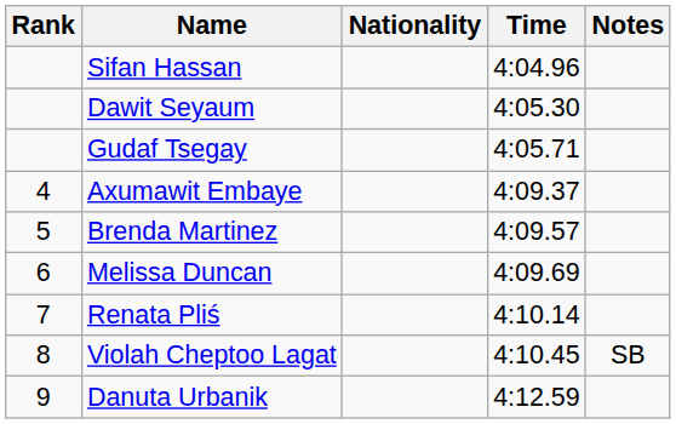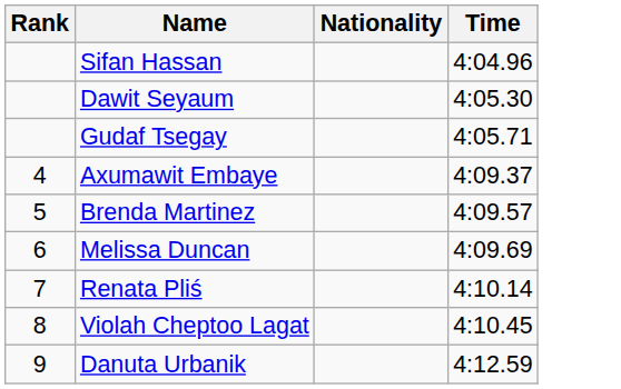 <table class="wikitable sortable" style="text-align:center">
 <tr>
 <th>Rank</th>
 <th>Name</th>
 <th>Nationality</th>
 <th>Time</th>
-<th>Notes</th>
 </tr>
 <tr>
 <td></td>
 <td align=left><a href='#'>Sifan Hassan</a></td>
 <td align=left></td>
 <td>4:04.96</td>
-<td></td>
 </tr>
 <tr>
 <td></td>
 <td align=left><a href='#'>Dawit Seyaum</a></td>
 <td align=left></td>
 <td>4:05.30</td>
-<td></td>
 </tr>
 <tr>
 <td></td>
 <td align=left><a href='#'>Gudaf Tsegay</a></td>
 <td align=left></td>
 <td>4:05.71</td>
-<td></td>
 </tr>
 <tr>
 <td>4</td>
 <td align=left><a href='#'>Axumawit Embaye</a></td>
 <td align=left></td>
 <td>4:09.37</td>
-<td></td>
 </tr>
 <tr>
 <td>5</td>
 <td align=left><a href='#'>Brenda Martinez</a></td>
 <td align=left></td>
 <td>4:09.57</td>
-<td></td>
 </tr>
 <tr>
 <td>6</td>
 <td align=left><a href='#'>Melissa Duncan</a></td>
 <td align=left></td>
 <td>4:09.69</td>
-<td></td>
 </tr>
 <tr>
 <td>7</td>
 <td align=left><a href='#'>Renata Pliś</a></td>
 <td align=left></td>
 <td>4:10.14</td>
-<td></td>
 </tr>
 <tr>
 <td>8</td>
 <td align=left><a href='#'>Violah Cheptoo Lagat</a></td>
 <td align=left></td>
 <td>4:10.45</td>
-<td>SB</td>
 </tr>
 <tr>
 <td>9</td>
 <td align=left><a href='#'>Danuta Urbanik</a></td>
 <td align=left></td>
 <td>4:12.59</td>
-<td></td>
 </tr>
 </table>
